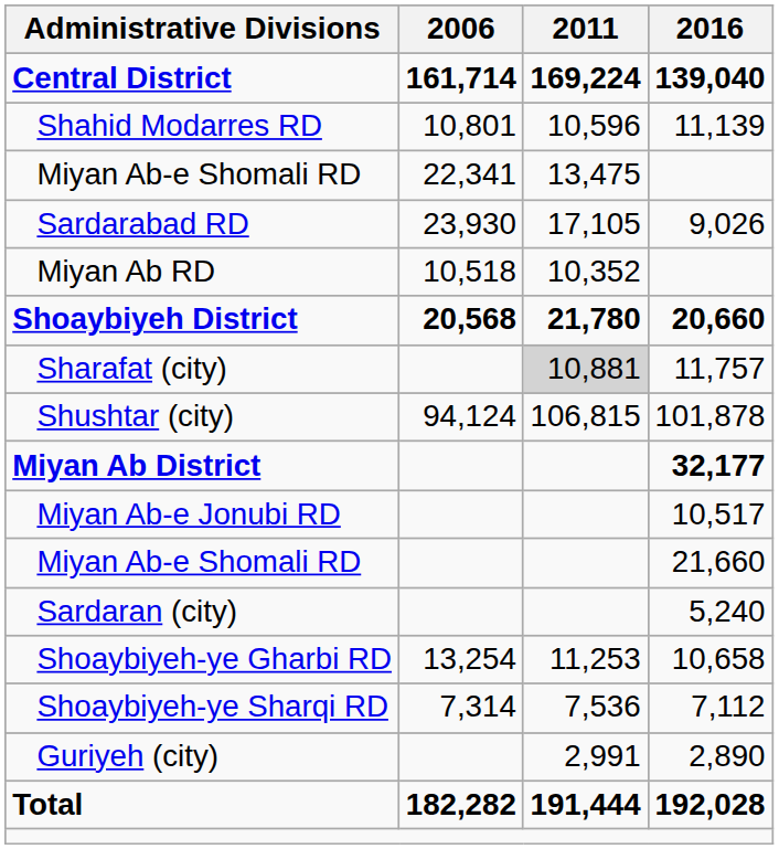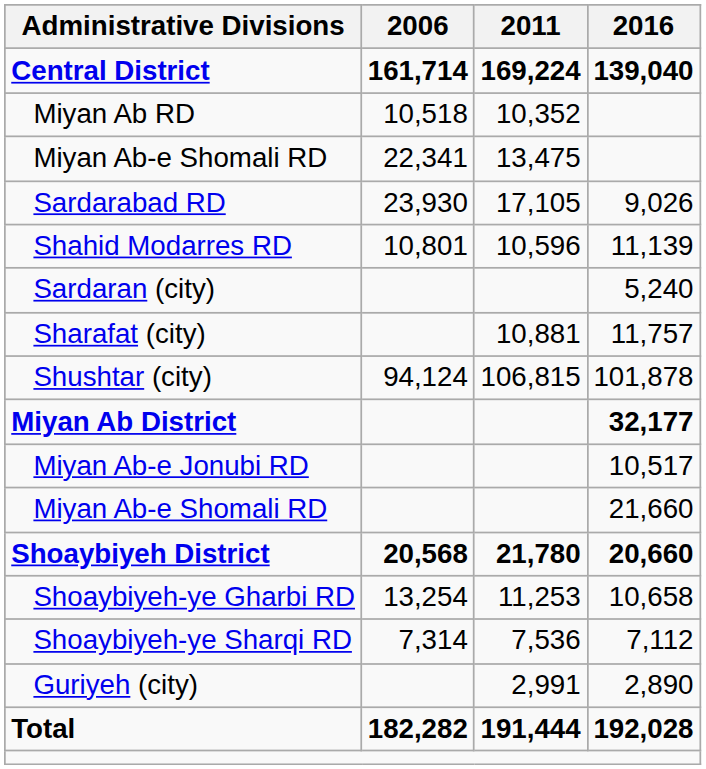 <table class="wikitable">
 <tr>
 <th>Administrative Divisions</th>
 <th>2006</th>
 <th>2011</th>
 <th>2016</th>
 </tr>
 <tr>
 <td><strong><a href='#'>Central District</a></strong></td>
 <td style="text-align: right;"><strong>161,714</strong></td>
 <td style="text-align: right;"><strong>169,224</strong></td>
 <td style="text-align: right;"><strong>139,040</strong></td>
 </tr>
 <tr>
-<td style="padding-left: 1em;"><a href='#'>Shahid Modarres RD</a></td>
-<td style="text-align: right;">10,801</td>
-<td style="text-align: right;">10,596</td>
-<td style="text-align: right;">11,139</td>
+<td style="padding-left: 1em;">Miyan Ab RD</td>
+<td style="text-align: right;">10,518</td>
+<td style="text-align: right;">10,352</td>
+<td style="text-align: right;"></td>
 </tr>
 <tr>
 <td style="padding-left: 1em;">Miyan Ab-e Shomali RD</td>
 <td style="text-align: right;">22,341</td>
 <td style="text-align: right;">13,475</td>
 <td style="text-align: right;"></td>
 </tr>
 <tr>
 <td style="padding-left: 1em;"><a href='#'>Sardarabad RD</a></td>
 <td style="text-align: right;">23,930</td>
 <td style="text-align: right;">17,105</td>
 <td style="text-align: right;">9,026</td>
 </tr>
 <tr>
-<td style="padding-left: 1em;">Miyan Ab RD</td>
-<td style="text-align: right;">10,518</td>
-<td style="text-align: right;">10,352</td>
-<td style="text-align: right;"></td>
+<td style="padding-left: 1em;"><a href='#'>Shahid Modarres RD</a></td>
+<td style="text-align: right;">10,801</td>
+<td style="text-align: right;">10,596</td>
+<td style="text-align: right;">11,139</td>
 </tr>
 <tr>
-<td><strong><a href='#'>Shoaybiyeh District</a></strong></td>
-<td style="text-align: right;"><strong>20,568</strong></td>
-<td style="text-align: right;"><strong>21,780</strong></td>
-<td style="text-align: right;"><strong>20,660</strong></td>
+<td style="padding-left: 1em;"><a href='#'>Sardaran</a> (city)</td>
+<td style="text-align: right;"></td>
+<td style="text-align: right;"></td>
+<td style="text-align: right;">5,240</td>
 </tr>
 <tr>
 <td style="padding-left: 1em;"><a href='#'>Sharafat</a> (city)</td>
 <td style="text-align: right;"></td>
-<td style="background: lightgrey; text-align: right;">10,881</td>
+<td style="text-align: right;">10,881</td>
 <td style="text-align: right;">11,757</td>
 </tr>
 <tr>
 <td style="padding-left: 1em;"><a href='#'>Shushtar</a> (city)</td>
 <td style="text-align: right;">94,124</td>
 <td style="text-align: right;">106,815</td>
 <td style="text-align: right;">101,878</td>
 </tr>
 <tr>
 <td><strong><a href='#'>Miyan Ab District</a></strong></td>
 <td style="text-align: right;"></td>
 <td style="text-align: right;"></td>
 <td style="text-align: right;"><strong>32,177</strong></td>
 </tr>
 <tr>
 <td style="padding-left: 1em;"><a href='#'>Miyan Ab-e Jonubi RD</a></td>
 <td style="text-align: right;"></td>
 <td style="text-align: right;"></td>
 <td style="text-align: right;">10,517</td>
 </tr>
 <tr>
 <td style="padding-left: 1em;"><a href='#'>Miyan Ab-e Shomali RD</a></td>
 <td style="text-align: right;"></td>
 <td style="text-align: right;"></td>
 <td style="text-align: right;">21,660</td>
 </tr>
 <tr>
-<td style="padding-left: 1em;"><a href='#'>Sardaran</a> (city)</td>
-<td style="text-align: right;"></td>
-<td style="text-align: right;"></td>
-<td style="text-align: right;">5,240</td>
+<td><strong><a href='#'>Shoaybiyeh District</a></strong></td>
+<td style="text-align: right;"><strong>20,568</strong></td>
+<td style="text-align: right;"><strong>21,780</strong></td>
+<td style="text-align: right;"><strong>20,660</strong></td>
 </tr>
 <tr>
 <td style="padding-left: 1em;"><a href='#'>Shoaybiyeh-ye Gharbi RD</a></td>
 <td style="text-align: right;">13,254</td>
 <td style="text-align: right;">11,253</td>
 <td style="text-align: right;">10,658</td>
 </tr>
 <tr>
 <td style="padding-left: 1em;"><a href='#'>Shoaybiyeh-ye Sharqi RD</a></td>
 <td style="text-align: right;">7,314</td>
 <td style="text-align: right;">7,536</td>
 <td style="text-align: right;">7,112</td>
 </tr>
 <tr>
 <td style="padding-left: 1em;"><a href='#'>Guriyeh</a> (city)</td>
 <td style="text-align: right;"></td>
 <td style="text-align: right;">2,991</td>
 <td style="text-align: right;">2,890</td>
 </tr>
 <tr>
 <td><strong>Total</strong></td>
 <td style="text-align: right;"><strong>182,282</strong></td>
 <td style="text-align: right;"><strong>191,444</strong></td>
 <td style="text-align: right;"><strong>192,028</strong></td>
 </tr>
 <tr>
 <td colspan=4></td>
 </tr>
 </table>
